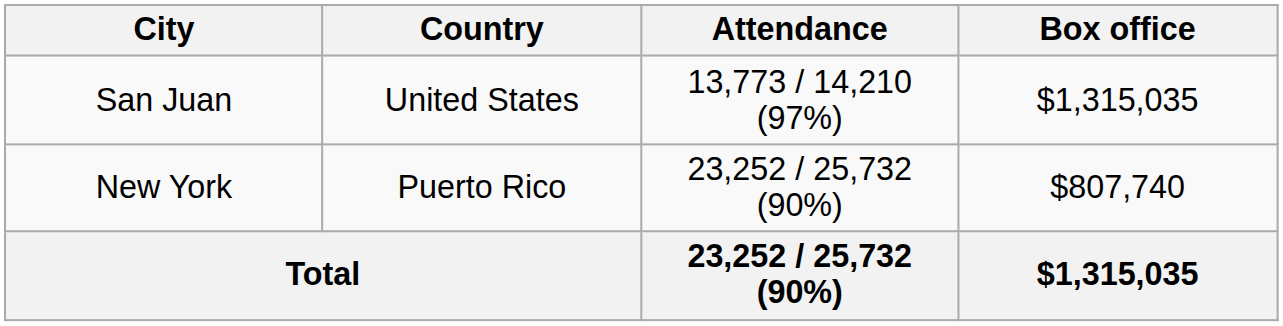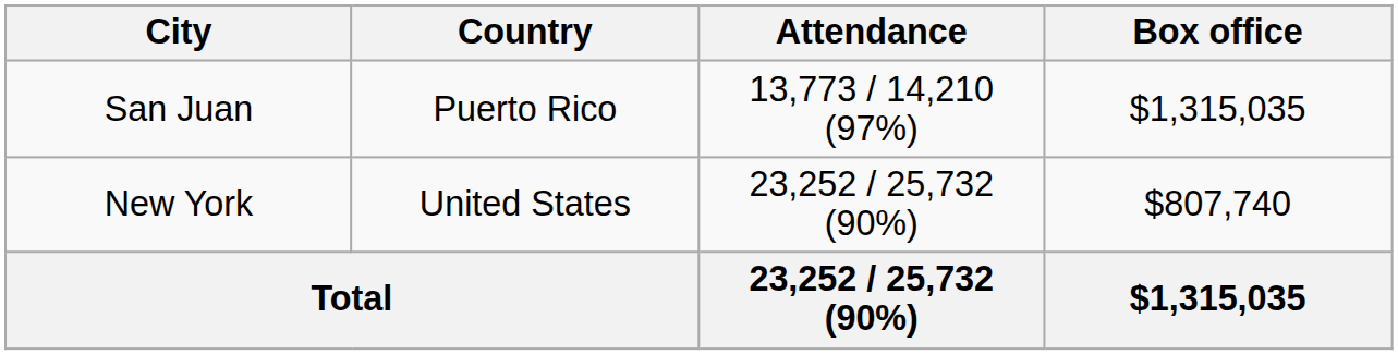 <table class="wikitable" style="text-align:center;">
 <tr>
 <th rowspan="" width="150">City</th>
 <th rowspan="" width="150">Country</th>
 <th colspan="" width="150">Attendance</th>
 <th colspan="" width="150">Box office</th>
 </tr>
 <tr>
 <td>San Juan</td>
-<td>United States</td>
+<td>Puerto Rico</td>
 <td>13,773 / 14,210 (97%)</td>
 <td>$1,315,035</td>
 </tr>
 <tr>
 <td>New York</td>
-<td>Puerto Rico</td>
+<td>United States</td>
 <td>23,252 / 25,732 (90%)</td>
 <td>$807,740</td>
 </tr>
 <tr>
 <th colspan="2">Total</th>
 <th>23,252 / 25,732 (90%)</th>
 <th>$1,315,035</th>
 </tr>
 </table>
